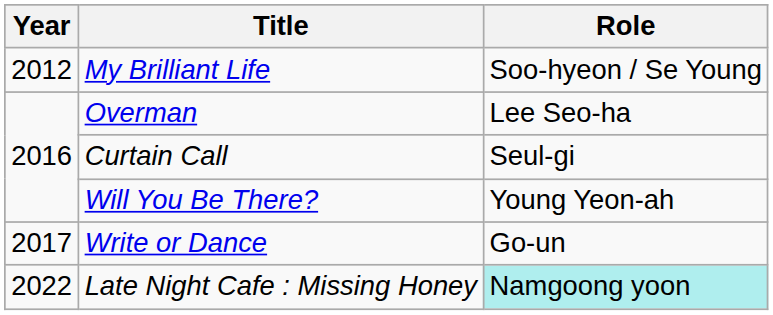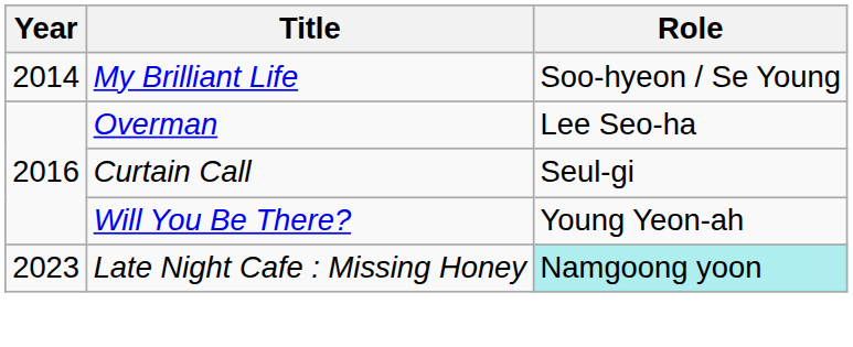 <table class="wikitable">
 <tr>
 <th>Year</th>
 <th>Title</th>
 <th>Role</th>
 </tr>
 <tr>
-<td>2012</td>
+<td>2014</td>
 <td><em><a href='#'>My Brilliant Life</a></em></td>
 <td>Soo-hyeon / Se Young</td>
 </tr>
 <tr>
 <td rowspan="3">2016</td>
 <td><em><a href='#'>Overman</a></em></td>
 <td>Lee Seo-ha</td>
 </tr>
 <tr>
 <td><em>Curtain Call</em></td>
 <td>Seul-gi</td>
 </tr>
 <tr>
 <td><em><a href='#'>Will You Be There?</a></em></td>
 <td>Young Yeon-ah</td>
 </tr>
 <tr>
-<td>2017</td>
-<td><em><a href='#'>Write or Dance</a></em></td>
-<td>Go-un</td>
-</tr>
-<tr>
-<td>2022</td>
+<td>2023</td>
 <td><em>Late Night Cafe : Missing Honey</em></td>
 <td style="background: paleturquoise;">Namgoong yoon</td>
 </tr>
 </table>
